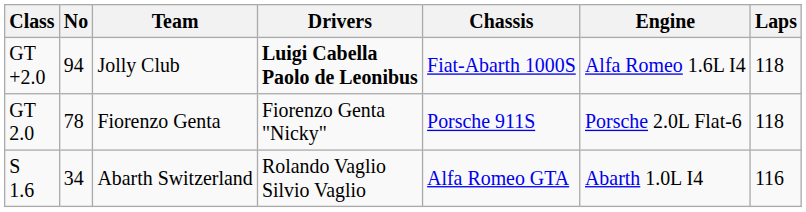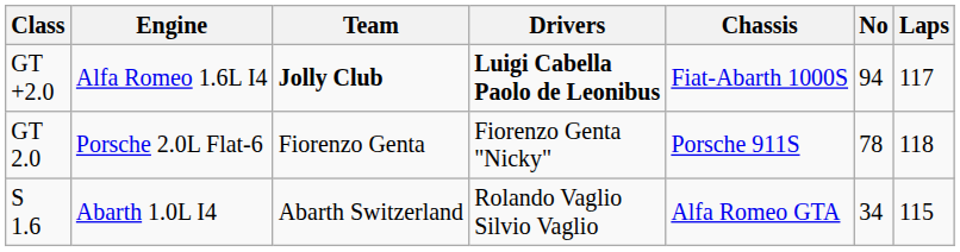 <table class="wikitable" style="font-size: 95%;">
 <tr>
 <th>Class</th>
-<th>No</th>
+<th>Engine</th>
 <th>Team</th>
 <th>Drivers</th>
 <th>Chassis</th>
-<th>Engine</th>
+<th>No</th>
 <th>Laps</th>
 </tr>
 <tr>
 <td>GT<br>+2.0</td>
-<td>94</td>
-<td> Jolly Club</td>
+<td><a href='#'>Alfa Romeo</a> 1.6L I4</td>
+<td><strong> Jolly Club</strong></td>
 <td><strong> Luigi Cabella<br> Paolo de Leonibus</strong></td>
 <td><a href='#'>Fiat-Abarth 1000S</a></td>
-<td><a href='#'>Alfa Romeo</a> 1.6L I4</td>
-<td>118</td>
+<td>94</td>
+<td>117</td>
 </tr>
 <tr>
 <td>GT<br>2.0</td>
-<td>78</td>
+<td><a href='#'>Porsche</a> 2.0L Flat-6</td>
 <td> Fiorenzo Genta</td>
 <td> Fiorenzo Genta<br> "Nicky"</td>
 <td><a href='#'>Porsche 911S</a></td>
-<td><a href='#'>Porsche</a> 2.0L Flat-6</td>
+<td>78</td>
 <td>118</td>
 </tr>
 <tr>
 <td>S<br>1.6</td>
-<td>34</td>
+<td><a href='#'>Abarth</a> 1.0L I4</td>
 <td> Abarth Switzerland</td>
 <td> Rolando Vaglio<br> Silvio Vaglio</td>
 <td><a href='#'>Alfa Romeo GTA</a></td>
-<td><a href='#'>Abarth</a> 1.0L I4</td>
-<td>116</td>
+<td>34</td>
+<td>115</td>
 </tr>
 </table>
